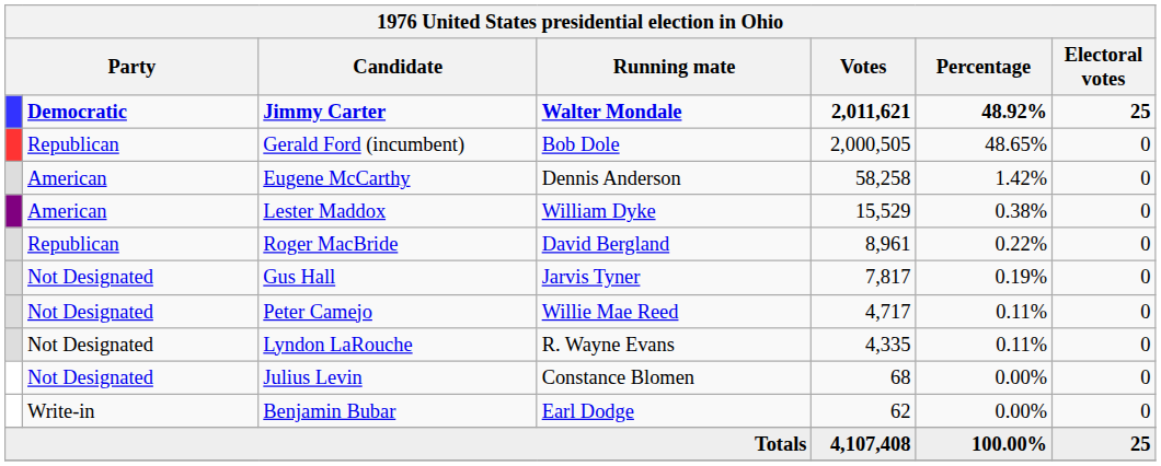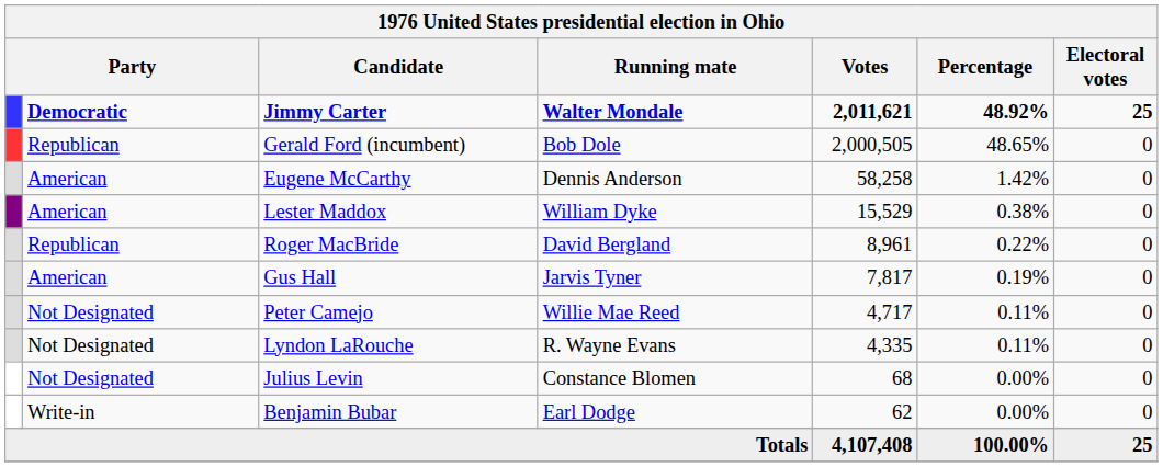 <table class="wikitable" style="font-size: 95%;">
 <tr>
 <th colspan="7">1976 United States presidential election in Ohio</th>
 </tr>
 <tr>
 <th colspan="2" style="width: 15em">Party</th>
 <th style="width: 17em">Candidate</th>
 <th style="width: 17em">Running mate</th>
 <th style="width: 5em">Votes</th>
 <th style="width: 7em">Percentage</th>
 <th style="width: 5em">Electoral votes</th>
 </tr>
 <tr>
 <th style="background-color:#3333FF; width: 3px"></th>
 <td style="width: 130px"><strong><a href='#'>Democratic</a></strong></td>
 <td><strong><a href='#'>Jimmy Carter</a></strong></td>
 <td><strong><a href='#'>Walter Mondale</a></strong></td>
 <td align="right"><strong>2,011,621</strong></td>
 <td align="right"><strong>48.92%</strong></td>
 <td align="right"><strong>25</strong></td>
 </tr>
 <tr>
 <th style="background-color:#FF3333; width: 3px"></th>
 <td style="width: 130px"><a href='#'>Republican</a></td>
 <td><a href='#'>Gerald Ford</a> (incumbent)</td>
 <td><a href='#'>Bob Dole</a></td>
 <td align="right">2,000,505</td>
 <td align="right">48.65%</td>
 <td align="right">0</td>
 </tr>
 <tr>
 <th style="background-color:#DDDDDD; width: 3px"></th>
 <td style="width: 130px"><a href='#'>American</a></td>
 <td><a href='#'>Eugene McCarthy</a></td>
 <td>Dennis Anderson</td>
 <td align="right">58,258</td>
 <td align="right">1.42%</td>
 <td align="right">0</td>
 </tr>
 <tr>
 <th style="background-color:#800080; width: 3px"></th>
 <td style="width: 130px"><a href='#'>American</a></td>
 <td><a href='#'>Lester Maddox</a></td>
 <td><a href='#'>William Dyke</a></td>
 <td align="right">15,529</td>
 <td align="right">0.38%</td>
 <td align="right">0</td>
 </tr>
 <tr>
 <th style="background-color:#DDDDDD; width: 3px"></th>
 <td style="width: 130px"><a href='#'>Republican</a></td>
 <td><a href='#'>Roger MacBride</a></td>
 <td><a href='#'>David Bergland</a></td>
 <td align="right">8,961</td>
 <td align="right">0.22%</td>
 <td align="right">0</td>
 </tr>
 <tr>
 <th style="background-color:#DDDDDD; width: 3px"></th>
-<td style="width: 130px"><a href='#'>Not Designated</a></td>
+<td style="width: 130px"><a href='#'>American</a></td>
 <td><a href='#'>Gus Hall</a></td>
 <td><a href='#'>Jarvis Tyner</a></td>
 <td align="right">7,817</td>
 <td align="right">0.19%</td>
 <td align="right">0</td>
 </tr>
 <tr>
 <th style="background-color:#DDDDDD; width: 3px"></th>
 <td style="width: 130px"><a href='#'>Not Designated</a></td>
 <td><a href='#'>Peter Camejo</a></td>
 <td><a href='#'>Willie Mae Reed</a></td>
 <td align="right">4,717</td>
 <td align="right">0.11%</td>
 <td align="right">0</td>
 </tr>
 <tr>
 <th style="background-color:#DDDDDD; width: 3px"></th>
 <td style="width: 130px">Not Designated</td>
 <td><a href='#'>Lyndon LaRouche</a></td>
 <td>R. Wayne Evans</td>
 <td align="right">4,335</td>
 <td align="right">0.11%</td>
 <td align="right">0</td>
 </tr>
 <tr>
 <th style="background-color:#FFFFFF; width: 3px"></th>
 <td style="width: 130px"><a href='#'>Not Designated</a></td>
 <td><a href='#'>Julius Levin</a></td>
 <td>Constance Blomen</td>
 <td align="right">68</td>
 <td align="right">0.00%</td>
 <td align="right">0</td>
 </tr>
 <tr>
 <th style="background-color:#FFFFFF; width: 3px"></th>
 <td style="width: 130px">Write-in</td>
 <td><a href='#'>Benjamin Bubar</a></td>
 <td><a href='#'>Earl Dodge</a></td>
 <td align="right">62</td>
 <td align="right">0.00%</td>
 <td align="right">0</td>
 </tr>
 <tr>
 </tr>
 <tr bgcolor="#EEEEEE">
 <td colspan="4" align="right"><strong>Totals</strong></td>
 <td align="right"><strong>4,107,408</strong></td>
 <td align="right"><strong>100.00%</strong></td>
 <td align="right"><strong>25</strong></td>
 </tr>
 <tr bgcolor="#EEEEEE">
 </tr>
 </table>
